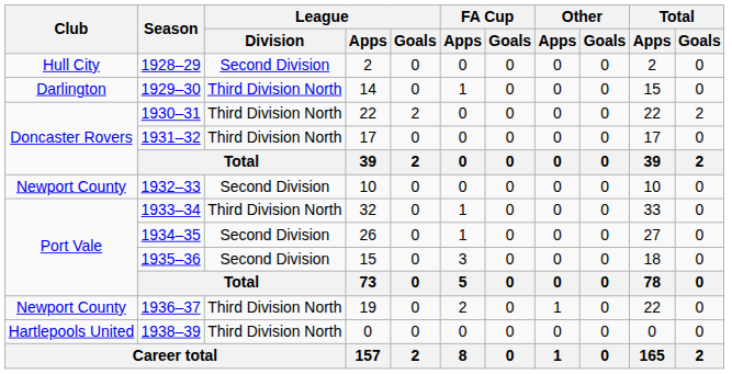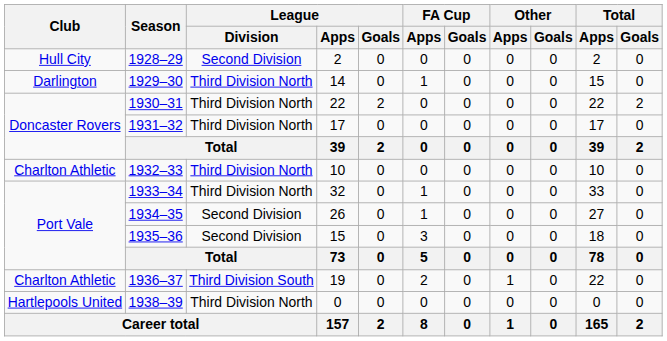 <table class="wikitable" style="text-align: center;">
 <tr>
 <th rowspan="2">Club</th>
 <th rowspan="2">Season</th>
 <th colspan="3">League</th>
 <th colspan="2">FA Cup</th>
 <th colspan="2">Other</th>
 <th colspan="2">Total</th>
 </tr>
 <tr>
 <th>Division</th>
 <th>Apps</th>
 <th>Goals</th>
 <th>Apps</th>
 <th>Goals</th>
 <th>Apps</th>
 <th>Goals</th>
 <th>Apps</th>
 <th>Goals</th>
 </tr>
 <tr>
 <td><a href='#'>Hull City</a></td>
 <td><a href='#'>1928–29</a></td>
 <td><a href='#'>Second Division</a></td>
 <td>2</td>
 <td>0</td>
 <td>0</td>
 <td>0</td>
 <td>0</td>
 <td>0</td>
 <td>2</td>
 <td>0</td>
 </tr>
 <tr>
 <td><a href='#'>Darlington</a></td>
 <td><a href='#'>1929–30</a></td>
 <td><a href='#'>Third Division North</a></td>
 <td>14</td>
 <td>0</td>
 <td>1</td>
 <td>0</td>
 <td>0</td>
 <td>0</td>
 <td>15</td>
 <td>0</td>
 </tr>
 <tr>
 <td rowspan="3"><a href='#'>Doncaster Rovers</a></td>
 <td><a href='#'>1930–31</a></td>
 <td>Third Division North</td>
 <td>22</td>
 <td>2</td>
 <td>0</td>
 <td>0</td>
 <td>0</td>
 <td>0</td>
 <td>22</td>
 <td>2</td>
 </tr>
 <tr>
 <td><a href='#'>1931–32</a></td>
 <td>Third Division North</td>
 <td>17</td>
 <td>0</td>
 <td>0</td>
 <td>0</td>
 <td>0</td>
 <td>0</td>
 <td>17</td>
 <td>0</td>
 </tr>
 <tr>
 <th colspan="2">Total</th>
 <th>39</th>
 <th>2</th>
 <th>0</th>
 <th>0</th>
 <th>0</th>
 <th>0</th>
 <th>39</th>
 <th>2</th>
 </tr>
 <tr>
-<td><a href='#'>Newport County</a></td>
+<td><a href='#'>Charlton Athletic</a></td>
 <td><a href='#'>1932–33</a></td>
-<td>Second Division</td>
+<td><a href='#'>Third Division North</a></td>
 <td>10</td>
 <td>0</td>
 <td>0</td>
 <td>0</td>
 <td>0</td>
 <td>0</td>
 <td>10</td>
 <td>0</td>
 </tr>
 <tr>
 <td rowspan="4"><a href='#'>Port Vale</a></td>
 <td><a href='#'>1933–34</a></td>
 <td>Third Division North</td>
 <td>32</td>
 <td>0</td>
 <td>1</td>
 <td>0</td>
 <td>0</td>
 <td>0</td>
 <td>33</td>
 <td>0</td>
 </tr>
 <tr>
 <td><a href='#'>1934–35</a></td>
 <td>Second Division</td>
 <td>26</td>
 <td>0</td>
 <td>1</td>
 <td>0</td>
 <td>0</td>
 <td>0</td>
 <td>27</td>
 <td>0</td>
 </tr>
 <tr>
 <td><a href='#'>1935–36</a></td>
 <td>Second Division</td>
 <td>15</td>
 <td>0</td>
 <td>3</td>
 <td>0</td>
 <td>0</td>
 <td>0</td>
 <td>18</td>
 <td>0</td>
 </tr>
 <tr>
 <th colspan="2">Total</th>
 <th>73</th>
 <th>0</th>
 <th>5</th>
 <th>0</th>
 <th>0</th>
 <th>0</th>
 <th>78</th>
 <th>0</th>
 </tr>
 <tr>
-<td><a href='#'>Newport County</a></td>
+<td><a href='#'>Charlton Athletic</a></td>
 <td><a href='#'>1936–37</a></td>
-<td>Third Division North</td>
+<td><a href='#'>Third Division South</a></td>
 <td>19</td>
 <td>0</td>
 <td>2</td>
 <td>0</td>
 <td>1</td>
 <td>0</td>
 <td>22</td>
 <td>0</td>
 </tr>
 <tr>
 <td><a href='#'>Hartlepools United</a></td>
 <td><a href='#'>1938–39</a></td>
 <td>Third Division North</td>
 <td>0</td>
 <td>0</td>
 <td>0</td>
 <td>0</td>
 <td>0</td>
 <td>0</td>
 <td>0</td>
 <td>0</td>
 </tr>
 <tr>
 <th colspan="3">Career total</th>
 <th>157</th>
 <th>2</th>
 <th>8</th>
 <th>0</th>
 <th>1</th>
 <th>0</th>
 <th>165</th>
 <th>2</th>
 </tr>
 </table>
